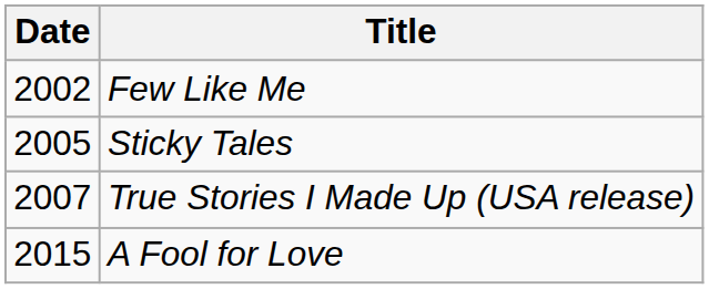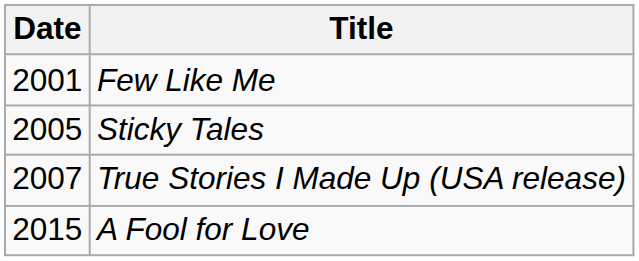 <table class="wikitable">
 <tr>
 <th>Date</th>
 <th>Title</th>
 </tr>
 <tr>
-<td>2002</td>
+<td>2001</td>
 <td><em>Few Like Me</em></td>
 </tr>
 <tr>
 <td>2005</td>
 <td><em>Sticky Tales</em></td>
 </tr>
 <tr>
 <td>2007</td>
 <td><em>True Stories I Made Up (USA release)</em></td>
 </tr>
 <tr>
 <td>2015</td>
 <td><em>A Fool for Love</em></td>
 </tr>
 </table>
